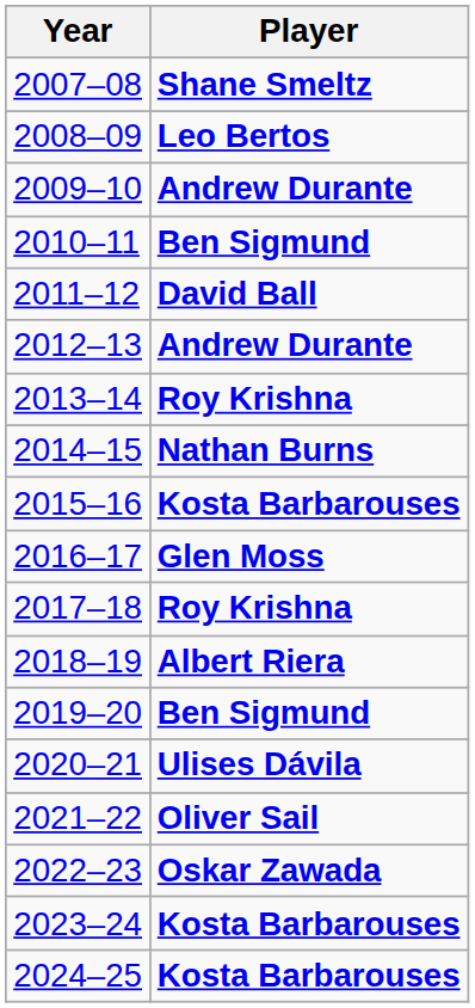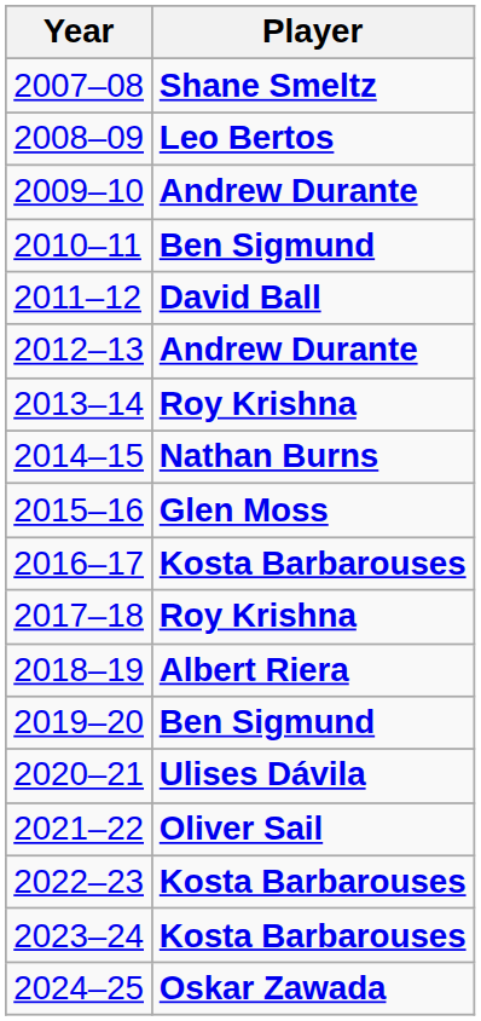 <table class="wikitable" border="1">
 <tr>
 <th>Year</th>
 <th>Player</th>
 </tr>
 <tr>
 <td><a href='#'>2007–08</a></td>
 <td style="text-align:left;"> <strong><a href='#'>Shane Smeltz</a></strong></td>
 </tr>
 <tr>
 <td><a href='#'>2008–09</a></td>
 <td style="text-align:left;"> <strong><a href='#'>Leo Bertos</a></strong></td>
 </tr>
 <tr>
 <td><a href='#'>2009–10</a></td>
 <td style="text-align:left;"> <strong><a href='#'>Andrew Durante</a></strong></td>
 </tr>
 <tr>
 <td><a href='#'>2010–11</a></td>
 <td style="text-align:left;"> <strong><a href='#'>Ben Sigmund</a></strong></td>
 </tr>
 <tr>
 <td><a href='#'>2011–12</a></td>
 <td style="text-align:left;"> <strong><a href='#'>David Ball</a></strong></td>
 </tr>
 <tr>
 <td><a href='#'>2012–13</a></td>
 <td style="text-align:left;"> <strong><a href='#'>Andrew Durante</a></strong></td>
 </tr>
 <tr>
 <td><a href='#'>2013–14</a></td>
 <td style="text-align:left;"> <strong><a href='#'>Roy Krishna</a></strong></td>
 </tr>
 <tr>
 <td><a href='#'>2014–15</a></td>
 <td style="text-align:left;"> <strong><a href='#'>Nathan Burns</a></strong></td>
 </tr>
 <tr>
 <td><a href='#'>2015–16</a></td>
-<td style="text-align:left;"> <strong><a href='#'>Kosta Barbarouses</a></strong></td>
+<td style="text-align:left;"> <strong><a href='#'>Glen Moss</a></strong></td>
 </tr>
 <tr>
 <td><a href='#'>2016–17</a></td>
-<td style="text-align:left;"> <strong><a href='#'>Glen Moss</a></strong></td>
+<td style="text-align:left;"> <strong><a href='#'>Kosta Barbarouses</a></strong></td>
 </tr>
 <tr>
 <td><a href='#'>2017–18</a></td>
 <td style="text-align:left;"> <strong><a href='#'>Roy Krishna</a></strong></td>
 </tr>
 <tr>
 <td><a href='#'>2018–19</a></td>
 <td style="text-align:left;"> <strong><a href='#'>Albert Riera</a></strong></td>
 </tr>
 <tr>
 <td><a href='#'>2019–20</a></td>
 <td style="text-align:left;"> <strong><a href='#'>Ben Sigmund</a></strong></td>
 </tr>
 <tr>
 <td><a href='#'>2020–21</a></td>
 <td style="text-align:left;"> <strong><a href='#'>Ulises Dávila</a></strong></td>
 </tr>
 <tr>
 <td><a href='#'>2021–22</a></td>
 <td style="text-align:left;"> <strong><a href='#'>Oliver Sail</a></strong></td>
 </tr>
 <tr>
 <td><a href='#'>2022–23</a></td>
-<td style="text-align:left;"> <strong><a href='#'>Oskar Zawada</a></strong></td>
+<td> <strong><a href='#'>Kosta Barbarouses</a></strong></td>
 </tr>
 <tr>
 <td><a href='#'>2023–24</a></td>
 <td> <strong><a href='#'>Kosta Barbarouses</a></strong></td>
 </tr>
 <tr>
 <td><a href='#'>2024–25</a></td>
-<td> <strong><a href='#'>Kosta Barbarouses</a></strong></td>
+<td style="text-align:left;"> <strong><a href='#'>Oskar Zawada</a></strong></td>
 </tr>
 </table>
